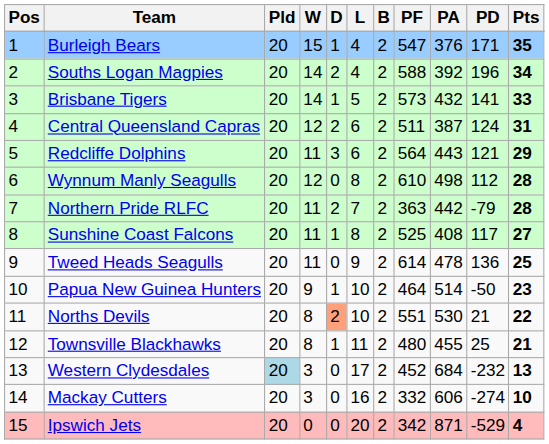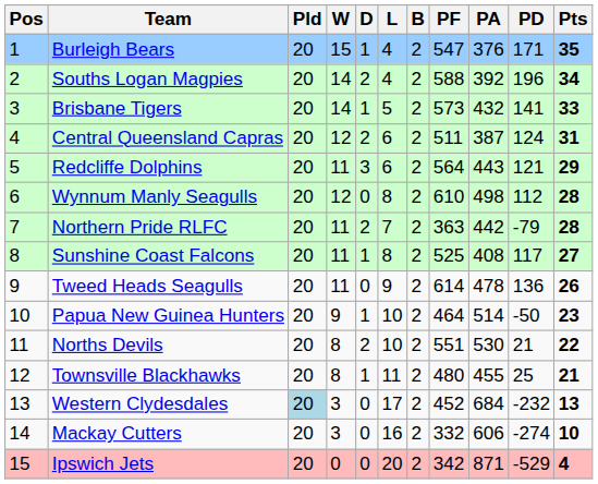 <table class="wikitable">
 <tr>
 <th>Pos</th>
 <th>Team</th>
 <th>Pld</th>
 <th>W</th>
 <th>D</th>
 <th>L</th>
 <th>B</th>
 <th>PF</th>
 <th>PA</th>
 <th>PD</th>
 <th>Pts</th>
 </tr>
 <tr>
 </tr>
 <tr>
 <td style="background: #99ccff;">1</td>
 <td style="background: #99ccff;"> <a href='#'>Burleigh Bears</a></td>
 <td style="background: #99ccff;">20</td>
 <td style="background: #99ccff;">15</td>
 <td style="background: #99ccff;">1</td>
 <td style="background: #99ccff;">4</td>
 <td style="background: #99ccff;">2</td>
 <td style="background: #99ccff;">547</td>
 <td style="background: #99ccff;">376</td>
 <td style="background: #99ccff;">171</td>
 <td style="background: #99ccff;"><strong>35</strong></td>
 </tr>
 <tr>
 <td style="background: #ccffcc;">2</td>
 <td style="background: #ccffcc;"> <a href='#'>Souths Logan Magpies</a></td>
 <td style="background: #ccffcc;">20</td>
 <td style="background: #ccffcc;">14</td>
 <td style="background: #ccffcc;">2</td>
 <td style="background: #ccffcc;">4</td>
 <td style="background: #ccffcc;">2</td>
 <td style="background: #ccffcc;">588</td>
 <td style="background: #ccffcc;">392</td>
 <td style="background: #ccffcc;">196</td>
 <td style="background: #ccffcc;"><strong>34</strong></td>
 </tr>
 <tr>
 <td style="background: #ccffcc;">3</td>
 <td style="background: #ccffcc;"> <a href='#'>Brisbane Tigers</a></td>
 <td style="background: #ccffcc;">20</td>
 <td style="background: #ccffcc;">14</td>
 <td style="background: #ccffcc;">1</td>
 <td style="background: #ccffcc;">5</td>
 <td style="background: #ccffcc;">2</td>
 <td style="background: #ccffcc;">573</td>
 <td style="background: #ccffcc;">432</td>
 <td style="background: #ccffcc;">141</td>
 <td style="background: #ccffcc;"><strong>33</strong></td>
 </tr>
 <tr>
 <td style="background: #ccffcc;">4</td>
 <td style="background: #ccffcc;">  <a href='#'>Central Queensland Capras</a></td>
 <td style="background: #ccffcc;">20</td>
 <td style="background: #ccffcc;">12</td>
 <td style="background: #ccffcc;">2</td>
 <td style="background: #ccffcc;">6</td>
 <td style="background: #ccffcc;">2</td>
 <td style="background: #ccffcc;">511</td>
 <td style="background: #ccffcc;">387</td>
 <td style="background: #ccffcc;">124</td>
 <td style="background: #ccffcc;"><strong>31</strong></td>
 </tr>
 <tr>
 <td style="background: #ccffcc;">5</td>
 <td style="background: #ccffcc;"> <a href='#'>Redcliffe Dolphins</a></td>
 <td style="background: #ccffcc;">20</td>
 <td style="background: #ccffcc;">11</td>
 <td style="background: #ccffcc;">3</td>
 <td style="background: #ccffcc;">6</td>
 <td style="background: #ccffcc;">2</td>
 <td style="background: #ccffcc;">564</td>
 <td style="background: #ccffcc;">443</td>
 <td style="background: #ccffcc;">121</td>
 <td style="background: #ccffcc;"><strong>29</strong></td>
 </tr>
 <tr>
 <td style="background: #ccffcc;">6</td>
 <td style="background: #ccffcc;"> <a href='#'>Wynnum Manly Seagulls</a></td>
 <td style="background: #ccffcc;">20</td>
 <td style="background: #ccffcc;">12</td>
 <td style="background: #ccffcc;">0</td>
 <td style="background: #ccffcc;">8</td>
 <td style="background: #ccffcc;">2</td>
 <td style="background: #ccffcc;">610</td>
 <td style="background: #ccffcc;">498</td>
 <td style="background: #ccffcc;">112</td>
 <td style="background: #ccffcc;"><strong>28</strong></td>
 </tr>
 <tr>
 <td style="background: #ccffcc;">7</td>
 <td style="background: #ccffcc;"> <a href='#'>Northern Pride RLFC</a></td>
 <td style="background: #ccffcc;">20</td>
 <td style="background: #ccffcc;">11</td>
 <td style="background: #ccffcc;">2</td>
 <td style="background: #ccffcc;">7</td>
 <td style="background: #ccffcc;">2</td>
 <td style="background: #ccffcc;">363</td>
 <td style="background: #ccffcc;">442</td>
 <td style="background: #ccffcc;">-79</td>
 <td style="background: #ccffcc;"><strong>28</strong></td>
 </tr>
 <tr>
 <td style="background: #ccffcc;">8</td>
 <td style="background: #ccffcc;"> <a href='#'>Sunshine Coast Falcons</a></td>
 <td style="background: #ccffcc;">20</td>
 <td style="background: #ccffcc;">11</td>
 <td style="background: #ccffcc;">1</td>
 <td style="background: #ccffcc;">8</td>
 <td style="background: #ccffcc;">2</td>
 <td style="background: #ccffcc;">525</td>
 <td style="background: #ccffcc;">408</td>
 <td style="background: #ccffcc;">117</td>
 <td style="background: #ccffcc;"><strong>27</strong></td>
 </tr>
 <tr>
 <td>9</td>
 <td> <a href='#'>Tweed Heads Seagulls</a></td>
 <td>20</td>
 <td>11</td>
 <td>0</td>
 <td>9</td>
 <td>2</td>
 <td>614</td>
 <td>478</td>
 <td>136</td>
-<td><strong>25</strong></td>
+<td><strong>26</strong></td>
 </tr>
 <tr>
 <td>10</td>
 <td> <a href='#'>Papua New Guinea Hunters</a></td>
 <td>20</td>
 <td>9</td>
 <td>1</td>
 <td>10</td>
 <td>2</td>
 <td>464</td>
 <td>514</td>
 <td>-50</td>
 <td><strong>23</strong></td>
 </tr>
 <tr>
 <td>11</td>
 <td> <a href='#'>Norths Devils</a></td>
 <td>20</td>
 <td>8</td>
-<td style="background: lightsalmon;">2</td>
+<td>2</td>
 <td>10</td>
 <td>2</td>
 <td>551</td>
 <td>530</td>
 <td>21</td>
 <td><strong>22</strong></td>
 </tr>
 <tr>
 <td>12</td>
 <td> <a href='#'>Townsville Blackhawks</a></td>
 <td>20</td>
 <td>8</td>
 <td>1</td>
 <td>11</td>
 <td>2</td>
 <td>480</td>
 <td>455</td>
 <td>25</td>
 <td><strong>21</strong></td>
 </tr>
 <tr>
 <td>13</td>
 <td><a href='#'>Western Clydesdales</a></td>
 <td style="background: lightblue;">20</td>
 <td>3</td>
 <td>0</td>
 <td>17</td>
 <td>2</td>
 <td>452</td>
 <td>684</td>
 <td>-232</td>
 <td><strong>13</strong></td>
 </tr>
 <tr>
 <td>14</td>
 <td> <a href='#'>Mackay Cutters</a></td>
 <td>20</td>
 <td>3</td>
 <td>0</td>
 <td>16</td>
 <td>2</td>
 <td>332</td>
 <td>606</td>
 <td>-274</td>
 <td><strong>10</strong></td>
 </tr>
 <tr>
 <td style="background: #ffbbbb;">15</td>
 <td style="background: #ffbbbb;"> <a href='#'>Ipswich Jets</a></td>
 <td style="background: #ffbbbb;">20</td>
 <td style="background: #ffbbbb;">0</td>
 <td style="background: #ffbbbb;">0</td>
 <td style="background: #ffbbbb;">20</td>
 <td style="background: #ffbbbb;">2</td>
 <td style="background: #ffbbbb;">342</td>
 <td style="background: #ffbbbb;">871</td>
 <td style="background: #ffbbbb;">-529</td>
 <td style="background: #ffbbbb;"><strong>4</strong></td>
 </tr>
 </table>
